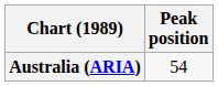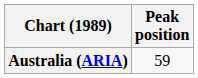 <table class="wikitable sortable plainrowheaders" style="text-align:center">
 <tr>
 <th>Chart (1989)</th>
 <th>Peak<br>position</th>
 </tr>
 <tr>
 <th scope="row">Australia (<a href='#'>ARIA</a>)</th>
-<td>54</td>
+<td>59</td>
 </tr>
 <tr>
 </tr>
 <tr>
 </tr>
 <tr>
 </tr>
 <tr>
 </tr>
 </table>
